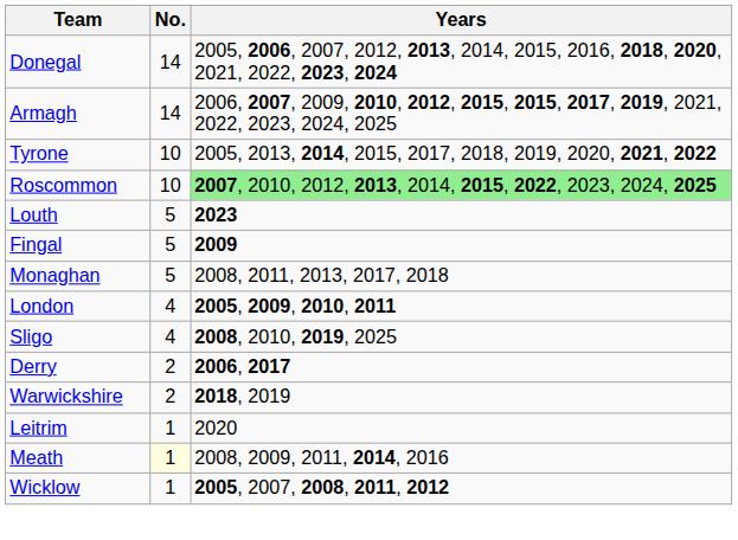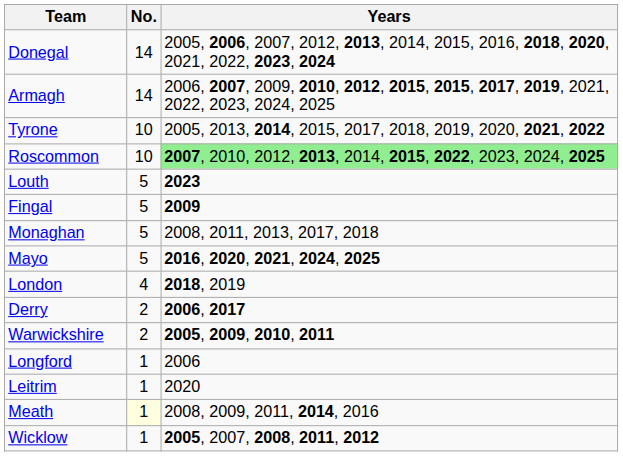 <table class="wikitable sortable">
 <tr>
 <th width="20%">Team</th>
 <th>No.</th>
 <th>Years</th>
 </tr>
 <tr>
 <td> <a href='#'>Donegal</a></td>
 <td align="center">14</td>
 <td>2005, <strong>2006</strong>, 2007, 2012, <strong>2013</strong>, 2014, 2015, 2016, <strong>2018</strong>, <strong>2020</strong>, 2021, 2022, <strong>2023</strong>, <strong>2024</strong></td>
 </tr>
 <tr>
 <td> <a href='#'>Armagh</a></td>
 <td align="center">14</td>
 <td>2006, <strong>2007</strong>, 2009, <strong>2010</strong>, <strong>2012</strong>, <strong>2015</strong>, <strong>2015</strong>, <strong>2017</strong>, <strong>2019</strong>, 2021, 2022, 2023, 2024, 2025</td>
 </tr>
 <tr>
 <td> <a href='#'>Tyrone</a></td>
 <td align="center">10</td>
 <td>2005, 2013, <strong>2014</strong>, 2015, 2017, 2018, 2019, 2020, <strong>2021</strong>, <strong>2022</strong></td>
 </tr>
 <tr>
 <td> <a href='#'>Roscommon</a></td>
 <td align="center">10</td>
 <td style="background: lightgreen;"><strong>2007</strong>, 2010, 2012, <strong>2013</strong>, 2014, <strong>2015</strong>, <strong>2022</strong>, 2023, 2024, <strong>2025</strong></td>
 </tr>
 <tr>
 <td> <a href='#'>Louth</a></td>
 <td align="center">5</td>
 <td><strong>2023</strong></td>
 </tr>
 <tr>
 <td> <a href='#'>Fingal</a></td>
 <td align="center">5</td>
 <td><strong>2009</strong></td>
 </tr>
 <tr>
 <td> <a href='#'>Monaghan</a></td>
 <td align="center">5</td>
 <td>2008, 2011, 2013, 2017, 2018</td>
 </tr>
 <tr>
+<td> <a href='#'>Mayo</a></td>
+<td align="center">5</td>
+<td><strong>2016</strong>, <strong>2020</strong>, <strong>2021</strong>, <strong>2024</strong>, <strong>2025</strong></td>
+</tr>
+<tr>
 <td> <a href='#'>London</a></td>
 <td align="center">4</td>
-<td><strong>2005</strong>, <strong>2009</strong>, <strong>2010</strong>, <strong>2011</strong></td>
-</tr>
-<tr>
-<td> <a href='#'>Sligo</a></td>
-<td align="center">4</td>
-<td><strong>2008</strong>, 2010, <strong>2019</strong>, 2025</td>
+<td><strong>2018</strong>, 2019</td>
 </tr>
 <tr>
 <td> <a href='#'>Derry</a></td>
 <td align="center">2</td>
 <td><strong>2006</strong>, <strong>2017</strong></td>
 </tr>
 <tr>
 <td> <a href='#'>Warwickshire</a></td>
 <td align="center">2</td>
-<td><strong>2018</strong>, 2019</td>
+<td><strong>2005</strong>, <strong>2009</strong>, <strong>2010</strong>, <strong>2011</strong></td>
+</tr>
+<tr>
+<td> <a href='#'>Longford</a></td>
+<td align="center">1</td>
+<td>2006</td>
 </tr>
 <tr>
 <td> <a href='#'>Leitrim</a></td>
 <td align="center">1</td>
 <td>2020</td>
 </tr>
 <tr>
 <td> <a href='#'>Meath</a></td>
 <td align="center" style="background: lightyellow;">1</td>
 <td>2008, 2009, 2011, <strong>2014</strong>, 2016</td>
 </tr>
 <tr>
 <td> <a href='#'>Wicklow</a></td>
 <td align="center">1</td>
 <td><strong>2005</strong>, 2007, <strong>2008</strong>, <strong>2011</strong>, <strong>2012</strong></td>
 </tr>
 </table>
